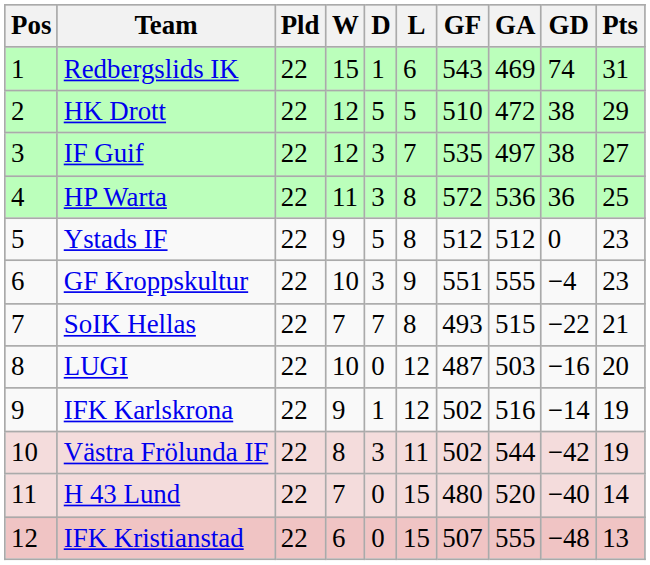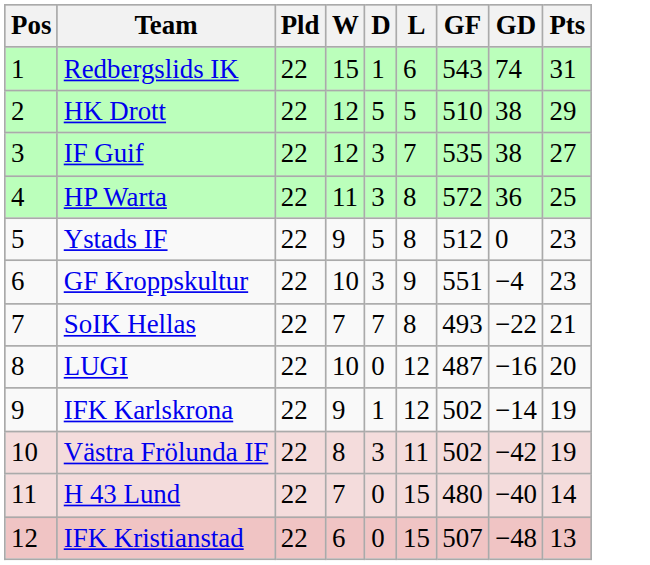 <table class="wikitable">
 <tr>
 <th><span>Pos</span></th>
 <th>Team</th>
 <th><span>Pld</span></th>
 <th><span>W</span></th>
 <th><span>D</span></th>
 <th><span>L</span></th>
 <th><span>GF</span></th>
-<th><span>GA</span></th>
 <th><span>GD</span></th>
 <th><span>Pts</span></th>
 </tr>
 <tr style="background:#bbffbb">
 <td>1</td>
 <td><a href='#'>Redbergslids IK</a></td>
 <td>22</td>
 <td>15</td>
 <td>1</td>
 <td>6</td>
 <td>543</td>
-<td>469</td>
 <td>74</td>
 <td>31</td>
 </tr>
 <tr style="background:#bbffbb">
 <td>2</td>
 <td><a href='#'>HK Drott</a></td>
 <td>22</td>
 <td>12</td>
 <td>5</td>
 <td>5</td>
 <td>510</td>
-<td>472</td>
 <td>38</td>
 <td>29</td>
 </tr>
 <tr style="background:#bbffbb">
 <td>3</td>
 <td><a href='#'>IF Guif</a></td>
 <td>22</td>
 <td>12</td>
 <td>3</td>
 <td>7</td>
 <td>535</td>
-<td>497</td>
 <td>38</td>
 <td>27</td>
 </tr>
 <tr style="background:#bbffbb">
 <td>4</td>
 <td><a href='#'>HP Warta</a></td>
 <td>22</td>
 <td>11</td>
 <td>3</td>
 <td>8</td>
 <td>572</td>
-<td>536</td>
 <td>36</td>
 <td>25</td>
 </tr>
 <tr>
 <td>5</td>
 <td><a href='#'>Ystads IF</a></td>
 <td>22</td>
 <td>9</td>
 <td>5</td>
 <td>8</td>
-<td>512</td>
 <td>512</td>
 <td>0</td>
 <td>23</td>
 </tr>
 <tr>
 <td>6</td>
 <td><a href='#'>GF Kroppskultur</a></td>
 <td>22</td>
 <td>10</td>
 <td>3</td>
 <td>9</td>
 <td>551</td>
-<td>555</td>
 <td>−4</td>
 <td>23</td>
 </tr>
 <tr>
 <td>7</td>
 <td><a href='#'>SoIK Hellas</a></td>
 <td>22</td>
 <td>7</td>
 <td>7</td>
 <td>8</td>
 <td>493</td>
-<td>515</td>
 <td>−22</td>
 <td>21</td>
 </tr>
 <tr>
 <td>8</td>
 <td><a href='#'>LUGI</a></td>
 <td>22</td>
 <td>10</td>
 <td>0</td>
 <td>12</td>
 <td>487</td>
-<td>503</td>
 <td>−16</td>
 <td>20</td>
 </tr>
 <tr>
 <td>9</td>
 <td><a href='#'>IFK Karlskrona</a></td>
 <td>22</td>
 <td>9</td>
 <td>1</td>
 <td>12</td>
 <td>502</td>
-<td>516</td>
 <td>−14</td>
 <td>19</td>
 </tr>
 <tr align="left" style="background:#f4dcdc;">
 <td>10</td>
 <td><a href='#'>Västra Frölunda IF</a></td>
 <td>22</td>
 <td>8</td>
 <td>3</td>
 <td>11</td>
 <td>502</td>
-<td>544</td>
 <td>−42</td>
 <td>19</td>
 </tr>
 <tr align="left" style="background:#f4dcdc;">
 <td>11</td>
 <td><a href='#'>H 43 Lund</a></td>
 <td>22</td>
 <td>7</td>
 <td>0</td>
 <td>15</td>
 <td>480</td>
-<td>520</td>
 <td>−40</td>
 <td>14</td>
 </tr>
 <tr align="left" style="background:#f0c4c4;">
 <td>12</td>
 <td><a href='#'>IFK Kristianstad</a></td>
 <td>22</td>
 <td>6</td>
 <td>0</td>
 <td>15</td>
 <td>507</td>
-<td>555</td>
 <td>−48</td>
 <td>13</td>
 </tr>
 </table>
